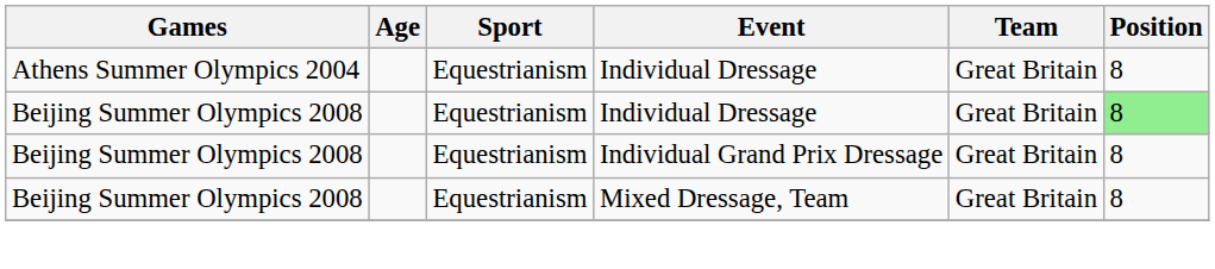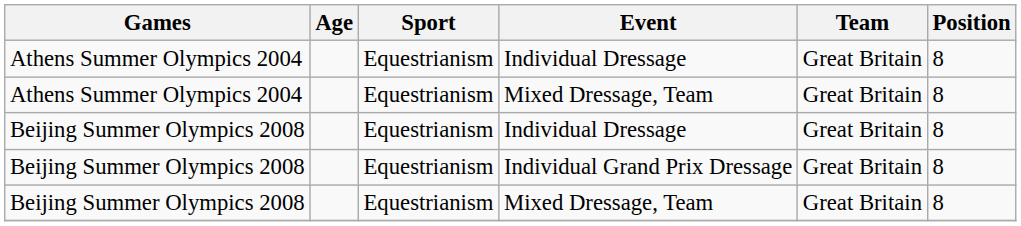 <table class="wikitable">
 <tr>
 <th>Games</th>
 <th>Age</th>
 <th>Sport</th>
 <th>Event</th>
 <th>Team</th>
 <th>Position</th>
 </tr>
 <tr>
 <td>Athens Summer Olympics 2004</td>
 <td></td>
 <td>Equestrianism</td>
 <td>Individual Dressage</td>
 <td>Great Britain</td>
 <td>8</td>
 </tr>
 <tr>
+<td>Athens Summer Olympics 2004</td>
+<td></td>
+<td>Equestrianism</td>
+<td>Mixed Dressage, Team</td>
+<td>Great Britain</td>
+<td>8</td>
+</tr>
+<tr>
 <td>Beijing Summer Olympics 2008</td>
 <td></td>
 <td>Equestrianism</td>
 <td>Individual Dressage</td>
 <td>Great Britain</td>
-<td style="background: lightgreen;">8</td>
+<td>8</td>
 </tr>
 <tr>
 <td>Beijing Summer Olympics 2008</td>
 <td></td>
 <td>Equestrianism</td>
 <td>Individual Grand Prix Dressage</td>
 <td>Great Britain</td>
 <td>8</td>
 </tr>
 <tr>
 <td>Beijing Summer Olympics 2008</td>
 <td></td>
 <td>Equestrianism</td>
 <td>Mixed Dressage, Team</td>
 <td>Great Britain</td>
 <td>8</td>
 </tr>
 <tr>
 </tr>
 </table>
